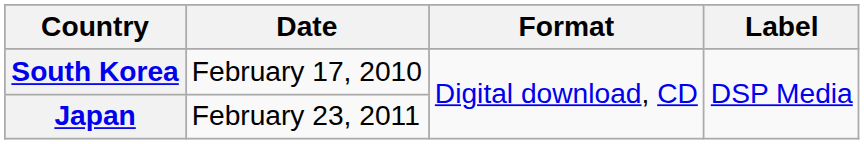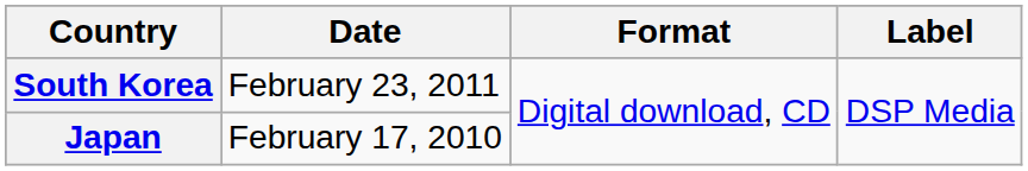 <table class="wikitable plainrowheaders">
 <tr>
 <th scope="col">Country</th>
 <th>Date</th>
 <th>Format</th>
 <th>Label</th>
 </tr>
 <tr>
 <th scope="row" rowspan="1"><a href='#'>South Korea</a></th>
-<td>February 17, 2010</td>
+<td>February 23, 2011</td>
 <td rowspan="2"><a href='#'>Digital download</a>, <a href='#'>CD</a></td>
 <td rowspan="2"><a href='#'>DSP Media</a></td>
 </tr>
 <tr>
 <th scope="row" rowspan="1"><a href='#'>Japan</a></th>
-<td>February 23, 2011</td>
+<td>February 17, 2010</td>
 </tr>
 </table>
